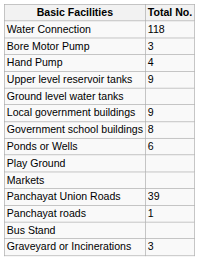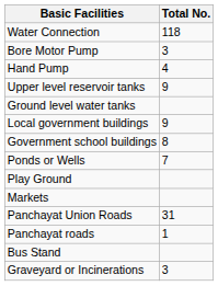 <table class="wikitable">
 <tr>
 <th>Basic Facilities</th>
 <th>Total No.</th>
 </tr>
 <tr>
 <td>Water Connection</td>
 <td>118</td>
 </tr>
 <tr>
 <td>Bore Motor Pump</td>
 <td>3</td>
 </tr>
 <tr>
 <td>Hand Pump</td>
 <td>4</td>
 </tr>
 <tr>
 <td>Upper level reservoir tanks</td>
 <td>9</td>
 </tr>
 <tr>
 <td>Ground level water tanks</td>
 <td></td>
 </tr>
 <tr>
 <td>Local government buildings</td>
 <td>9</td>
 </tr>
 <tr>
 <td>Government school buildings</td>
 <td>8</td>
 </tr>
 <tr>
 <td>Ponds or Wells</td>
-<td>6</td>
+<td>7</td>
 </tr>
 <tr>
 <td>Play Ground</td>
 <td></td>
 </tr>
 <tr>
 <td>Markets</td>
 <td></td>
 </tr>
 <tr>
 <td>Panchayat Union Roads</td>
-<td>39</td>
+<td>31</td>
 </tr>
 <tr>
 <td>Panchayat roads</td>
 <td>1</td>
 </tr>
 <tr>
 <td>Bus Stand</td>
 <td></td>
 </tr>
 <tr>
 <td>Graveyard or Incinerations</td>
 <td>3</td>
 </tr>
 </table>
